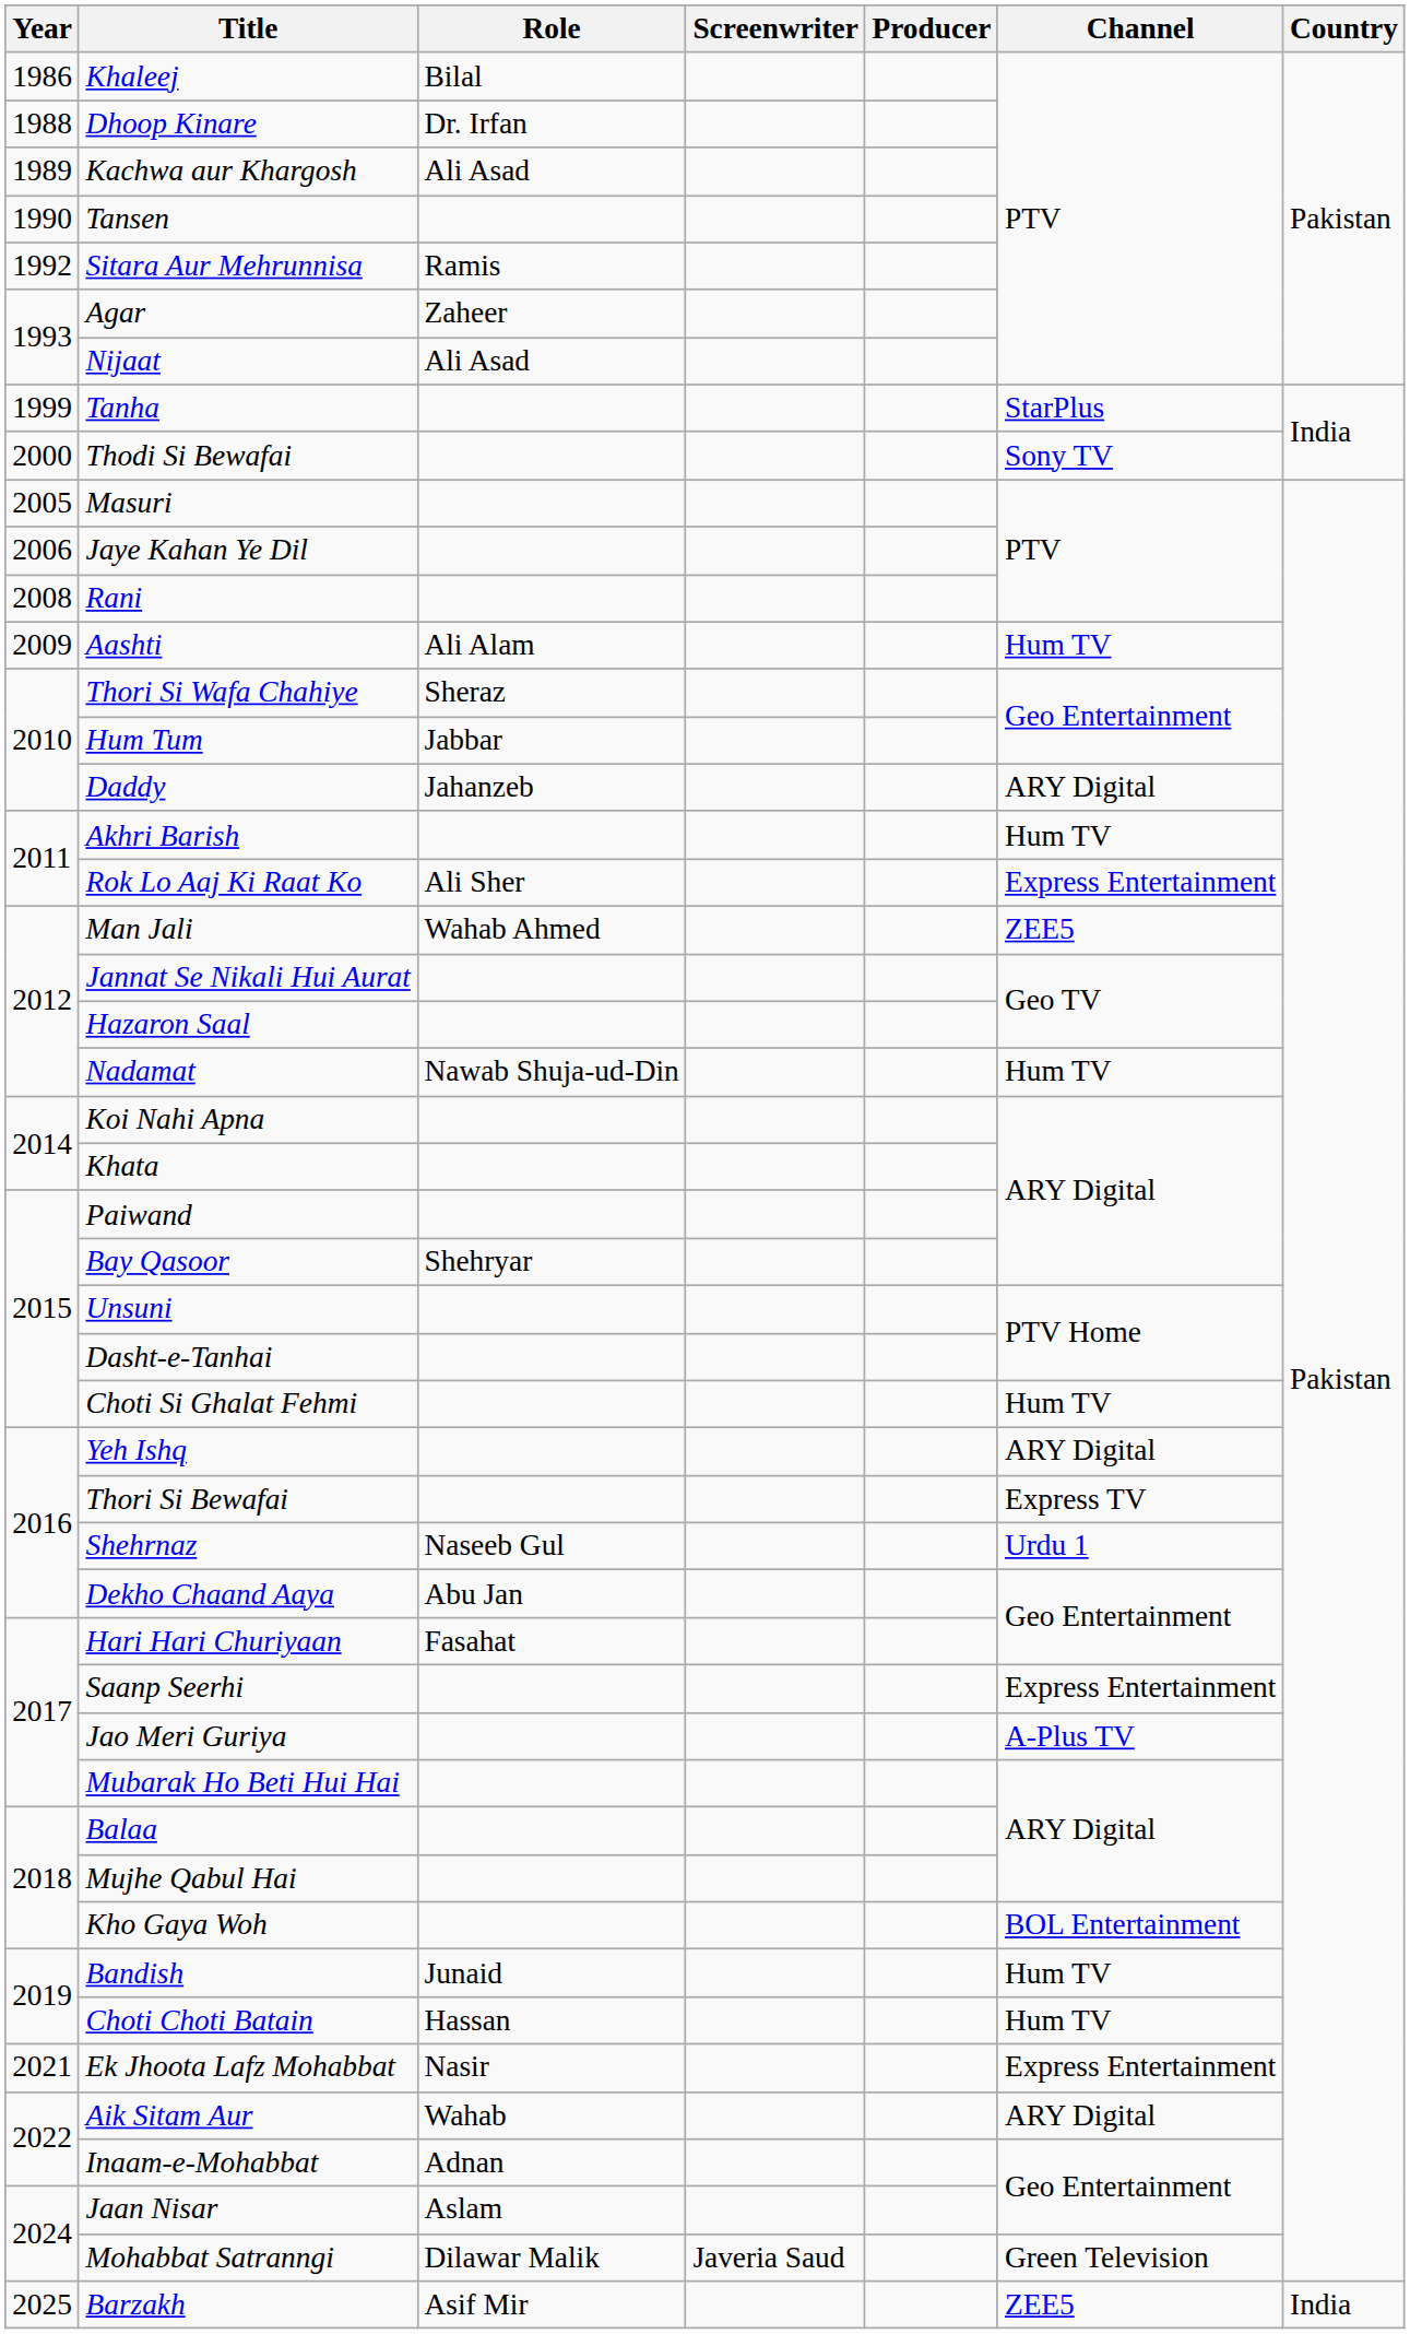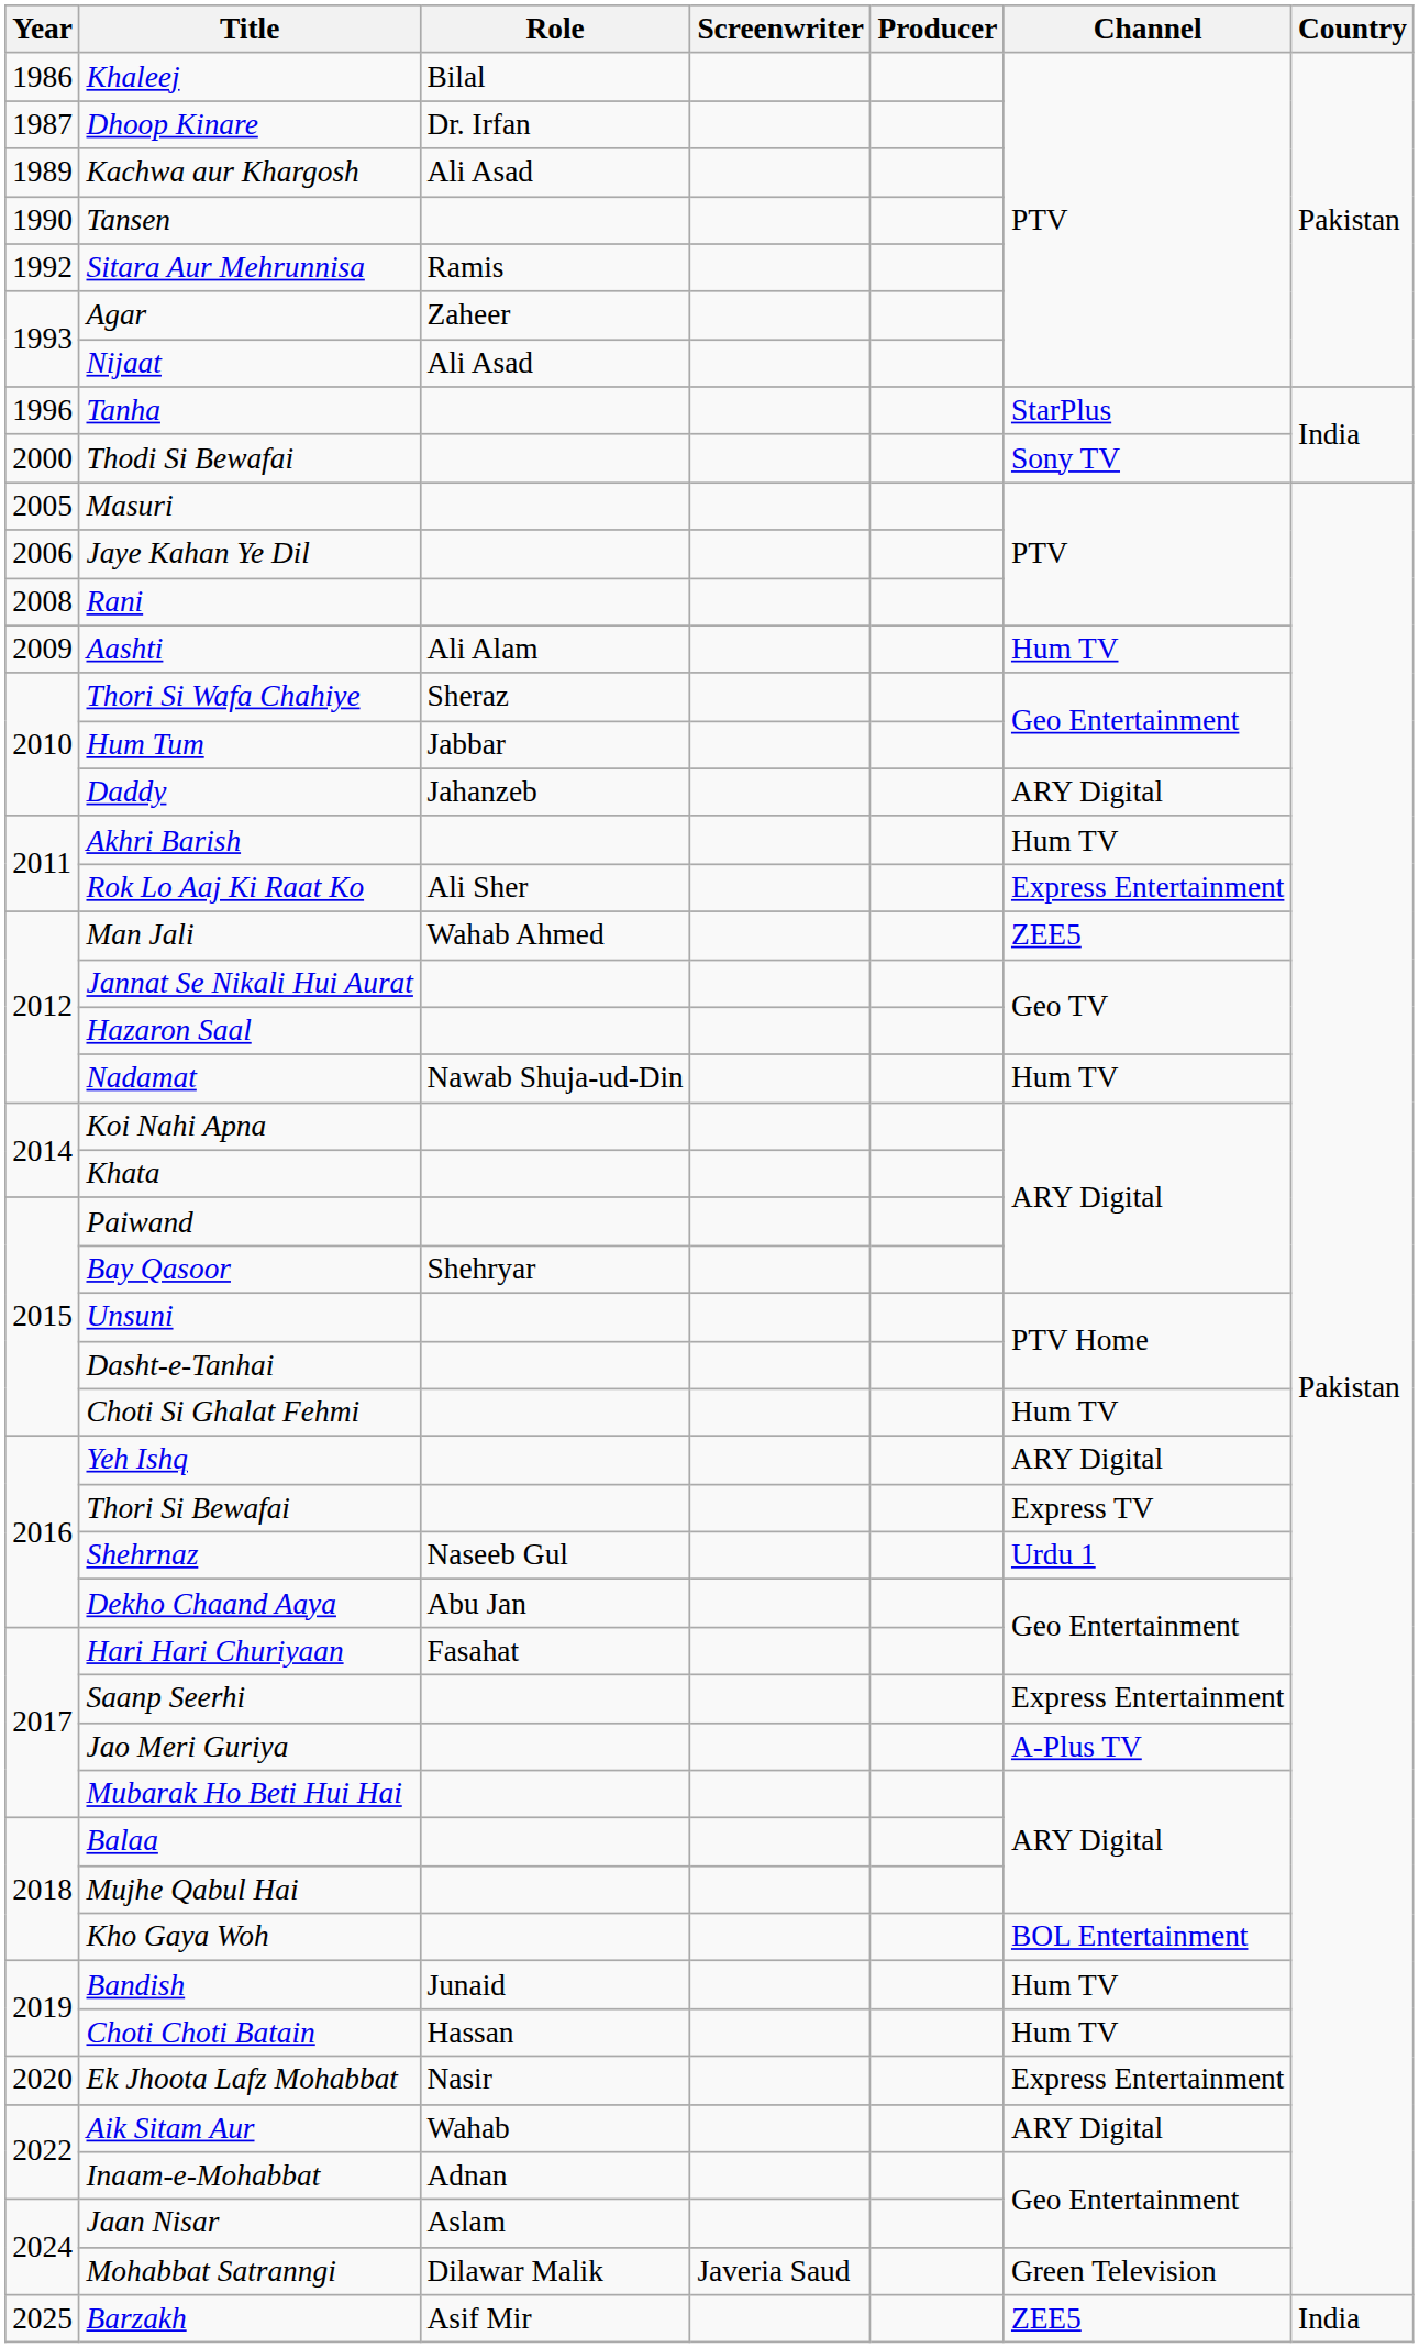 <table class="wikitable sortable">
 <tr>
 <th>Year</th>
 <th>Title</th>
 <th>Role</th>
 <th>Screenwriter</th>
 <th>Producer</th>
 <th>Channel</th>
 <th>Country</th>
 </tr>
 <tr>
 <td>1986</td>
 <td><em><a href='#'>Khaleej</a></em></td>
 <td>Bilal</td>
 <td></td>
 <td></td>
 <td rowspan="7">PTV</td>
 <td rowspan="7">Pakistan</td>
 </tr>
 <tr>
-<td>1988</td>
+<td>1987</td>
 <td><em><a href='#'>Dhoop Kinare</a></em></td>
 <td>Dr. Irfan</td>
 <td></td>
 <td></td>
 </tr>
 <tr>
 <td>1989</td>
 <td><em>Kachwa aur Khargosh</em></td>
 <td>Ali Asad</td>
 <td></td>
 <td></td>
 </tr>
 <tr>
 <td>1990</td>
 <td><em>Tansen</em></td>
 <td></td>
 <td></td>
 <td></td>
 </tr>
 <tr>
 <td>1992</td>
 <td><em><a href='#'>Sitara Aur Mehrunnisa</a></em></td>
 <td>Ramis</td>
 <td></td>
 <td></td>
 </tr>
 <tr>
 <td rowspan="2">1993</td>
 <td><em>Agar</em></td>
 <td>Zaheer</td>
 <td></td>
 <td></td>
 </tr>
 <tr>
 <td><em><a href='#'>Nijaat</a></em></td>
 <td>Ali Asad</td>
 <td></td>
 <td></td>
 </tr>
 <tr>
-<td>1999</td>
+<td>1996</td>
 <td><em><a href='#'>Tanha</a></em></td>
 <td></td>
 <td></td>
 <td></td>
 <td><a href='#'>StarPlus</a></td>
 <td rowspan="2">India</td>
 </tr>
 <tr>
 <td>2000</td>
 <td><em>Thodi Si Bewafai</em></td>
 <td></td>
 <td></td>
 <td></td>
 <td><a href='#'>Sony TV</a></td>
 </tr>
 <tr>
 <td>2005</td>
 <td><em>Masuri</em></td>
 <td></td>
 <td></td>
 <td></td>
 <td rowspan="3">PTV</td>
 <td rowspan="38">Pakistan</td>
 </tr>
 <tr>
 <td>2006</td>
 <td><em>Jaye Kahan Ye Dil</em></td>
 <td></td>
 <td></td>
 <td></td>
 </tr>
 <tr>
 <td>2008</td>
 <td><em><a href='#'>Rani</a></em></td>
 <td></td>
 <td></td>
 <td></td>
 </tr>
 <tr>
 <td>2009</td>
 <td><em><a href='#'>Aashti</a></em></td>
 <td>Ali Alam</td>
 <td></td>
 <td></td>
 <td><a href='#'>Hum TV</a></td>
 </tr>
 <tr>
 <td rowspan="3">2010</td>
 <td><em><a href='#'>Thori Si Wafa Chahiye</a></em></td>
 <td>Sheraz</td>
 <td></td>
 <td></td>
 <td rowspan="2"><a href='#'>Geo Entertainment</a></td>
 </tr>
 <tr>
 <td><em><a href='#'>Hum Tum</a></em></td>
 <td>Jabbar</td>
 <td></td>
 <td></td>
 </tr>
 <tr>
 <td><em><a href='#'>Daddy</a></em></td>
 <td>Jahanzeb</td>
 <td></td>
 <td></td>
 <td>ARY Digital</td>
 </tr>
 <tr>
 <td rowspan="2">2011</td>
 <td><em><a href='#'>Akhri Barish</a></em></td>
 <td></td>
 <td></td>
 <td></td>
 <td>Hum TV</td>
 </tr>
 <tr>
 <td><em><a href='#'>Rok Lo Aaj Ki Raat Ko</a></em></td>
 <td>Ali Sher</td>
 <td></td>
 <td></td>
 <td><a href='#'>Express Entertainment</a></td>
 </tr>
 <tr>
 <td rowspan="4">2012</td>
 <td><em>Man Jali</em></td>
 <td>Wahab Ahmed</td>
 <td></td>
 <td></td>
 <td><a href='#'>ZEE5</a></td>
 </tr>
 <tr>
 <td><em><a href='#'>Jannat Se Nikali Hui Aurat</a></em></td>
 <td></td>
 <td></td>
 <td></td>
 <td rowspan="2">Geo TV</td>
 </tr>
 <tr>
 <td><em><a href='#'>Hazaron Saal</a></em></td>
 <td></td>
 <td></td>
 <td></td>
 </tr>
 <tr>
 <td><em><a href='#'>Nadamat</a></em></td>
 <td>Nawab Shuja-ud-Din</td>
 <td></td>
 <td></td>
 <td>Hum TV</td>
 </tr>
 <tr>
 <td rowspan="2">2014</td>
 <td><em>Koi Nahi Apna</em></td>
 <td></td>
 <td></td>
 <td></td>
 <td rowspan="4">ARY Digital</td>
 </tr>
 <tr>
 <td><em>Khata</em></td>
 <td></td>
 <td></td>
 <td></td>
 </tr>
 <tr>
 <td rowspan="5">2015</td>
 <td><em>Paiwand</em></td>
 <td></td>
 <td></td>
 <td></td>
 </tr>
 <tr>
 <td><em><a href='#'>Bay Qasoor</a></em></td>
 <td>Shehryar</td>
 <td></td>
 <td></td>
 </tr>
 <tr>
 <td><em><a href='#'>Unsuni</a></em></td>
 <td></td>
 <td></td>
 <td></td>
 <td rowspan="2">PTV Home</td>
 </tr>
 <tr>
 <td><em>Dasht-e-Tanhai</em></td>
 <td></td>
 <td></td>
 <td></td>
 </tr>
 <tr>
 <td><em>Choti Si Ghalat Fehmi</em></td>
 <td></td>
 <td></td>
 <td></td>
 <td>Hum TV</td>
 </tr>
 <tr>
 <td rowspan="4">2016</td>
 <td><em><a href='#'>Yeh Ishq</a></em></td>
 <td></td>
 <td></td>
 <td></td>
 <td>ARY Digital</td>
 </tr>
 <tr>
 <td><em>Thori Si Bewafai</em></td>
 <td></td>
 <td></td>
 <td></td>
 <td>Express TV</td>
 </tr>
 <tr>
 <td><em><a href='#'>Shehrnaz</a></em></td>
 <td>Naseeb Gul</td>
 <td></td>
 <td></td>
 <td><a href='#'>Urdu 1</a></td>
 </tr>
 <tr>
 <td><em><a href='#'>Dekho Chaand Aaya</a></em></td>
 <td>Abu Jan</td>
 <td></td>
 <td></td>
 <td rowspan="2">Geo Entertainment</td>
 </tr>
 <tr>
 <td rowspan="4">2017</td>
 <td><em><a href='#'>Hari Hari Churiyaan</a></em></td>
 <td>Fasahat</td>
 <td></td>
 <td></td>
 </tr>
 <tr>
 <td><em>Saanp Seerhi</em></td>
 <td></td>
 <td></td>
 <td></td>
 <td>Express Entertainment</td>
 </tr>
 <tr>
 <td><em>Jao Meri Guriya</em></td>
 <td></td>
 <td></td>
 <td></td>
 <td><a href='#'>A-Plus TV</a></td>
 </tr>
 <tr>
 <td><em><a href='#'>Mubarak Ho Beti Hui Hai</a></em></td>
 <td></td>
 <td></td>
 <td></td>
 <td rowspan="3">ARY Digital</td>
 </tr>
 <tr>
 <td rowspan="3">2018</td>
 <td><em><a href='#'>Balaa</a></em></td>
 <td></td>
 <td></td>
 <td></td>
 </tr>
 <tr>
 <td><em>Mujhe Qabul Hai</em></td>
 <td></td>
 <td></td>
 <td></td>
 </tr>
 <tr>
 <td><em>Kho Gaya Woh</em></td>
 <td></td>
 <td></td>
 <td></td>
 <td><a href='#'>BOL Entertainment</a></td>
 </tr>
 <tr>
 <td rowspan="2">2019</td>
 <td><a href='#'><em>Bandish</em></a></td>
 <td>Junaid</td>
 <td></td>
 <td></td>
 <td>Hum TV</td>
 </tr>
 <tr>
 <td><em><a href='#'>Choti Choti Batain</a></em></td>
 <td>Hassan</td>
 <td></td>
 <td></td>
 <td>Hum TV</td>
 </tr>
 <tr>
-<td>2021</td>
+<td>2020</td>
 <td><em>Ek Jhoota Lafz Mohabbat</em></td>
 <td>Nasir</td>
 <td></td>
 <td></td>
 <td>Express Entertainment</td>
 </tr>
 <tr>
 <td rowspan="2">2022</td>
 <td><em><a href='#'>Aik Sitam Aur</a></em></td>
 <td>Wahab</td>
 <td></td>
 <td></td>
 <td>ARY Digital</td>
 </tr>
 <tr>
 <td><em>Inaam-e-Mohabbat</em></td>
 <td>Adnan</td>
 <td></td>
 <td></td>
 <td rowspan="2">Geo Entertainment</td>
 </tr>
 <tr>
 <td rowspan="2">2024</td>
 <td><em>Jaan Nisar</em></td>
 <td>Aslam</td>
 <td></td>
 <td></td>
 </tr>
 <tr>
 <td><em>Mohabbat Satranngi</em></td>
 <td>Dilawar Malik</td>
 <td>Javeria Saud</td>
 <td></td>
 <td>Green Television</td>
 </tr>
 <tr>
 <td>2025</td>
 <td><em><a href='#'>Barzakh</a></em> </td>
 <td>Asif Mir</td>
 <td></td>
 <td></td>
 <td><a href='#'>ZEE5</a></td>
 <td>India</td>
 </tr>
 </table>
